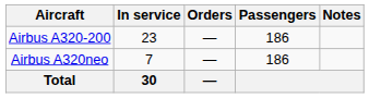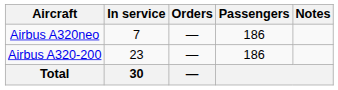 <table class="wikitable" style="margin:1em auto; border-collapse:collapse; text-align:center;">
 <tr>
 <th>Aircraft</th>
 <th>In service</th>
 <th>Orders</th>
 <th>Passengers</th>
 <th>Notes</th>
 </tr>
 <tr>
-<td><a href='#'>Airbus A320-200</a></td>
-<td>23</td>
+<td><a href='#'>Airbus A320neo</a></td>
+<td>7</td>
 <td>—</td>
 <td>186</td>
 <td></td>
 </tr>
 <tr>
-<td><a href='#'>Airbus A320neo</a></td>
-<td>7</td>
+<td><a href='#'>Airbus A320-200</a></td>
+<td>23</td>
 <td>—</td>
 <td>186</td>
 <td></td>
 </tr>
 <tr>
 <th>Total</th>
 <th>30</th>
 <th>—</th>
 <th colspan="2"></th>
 </tr>
 </table>
